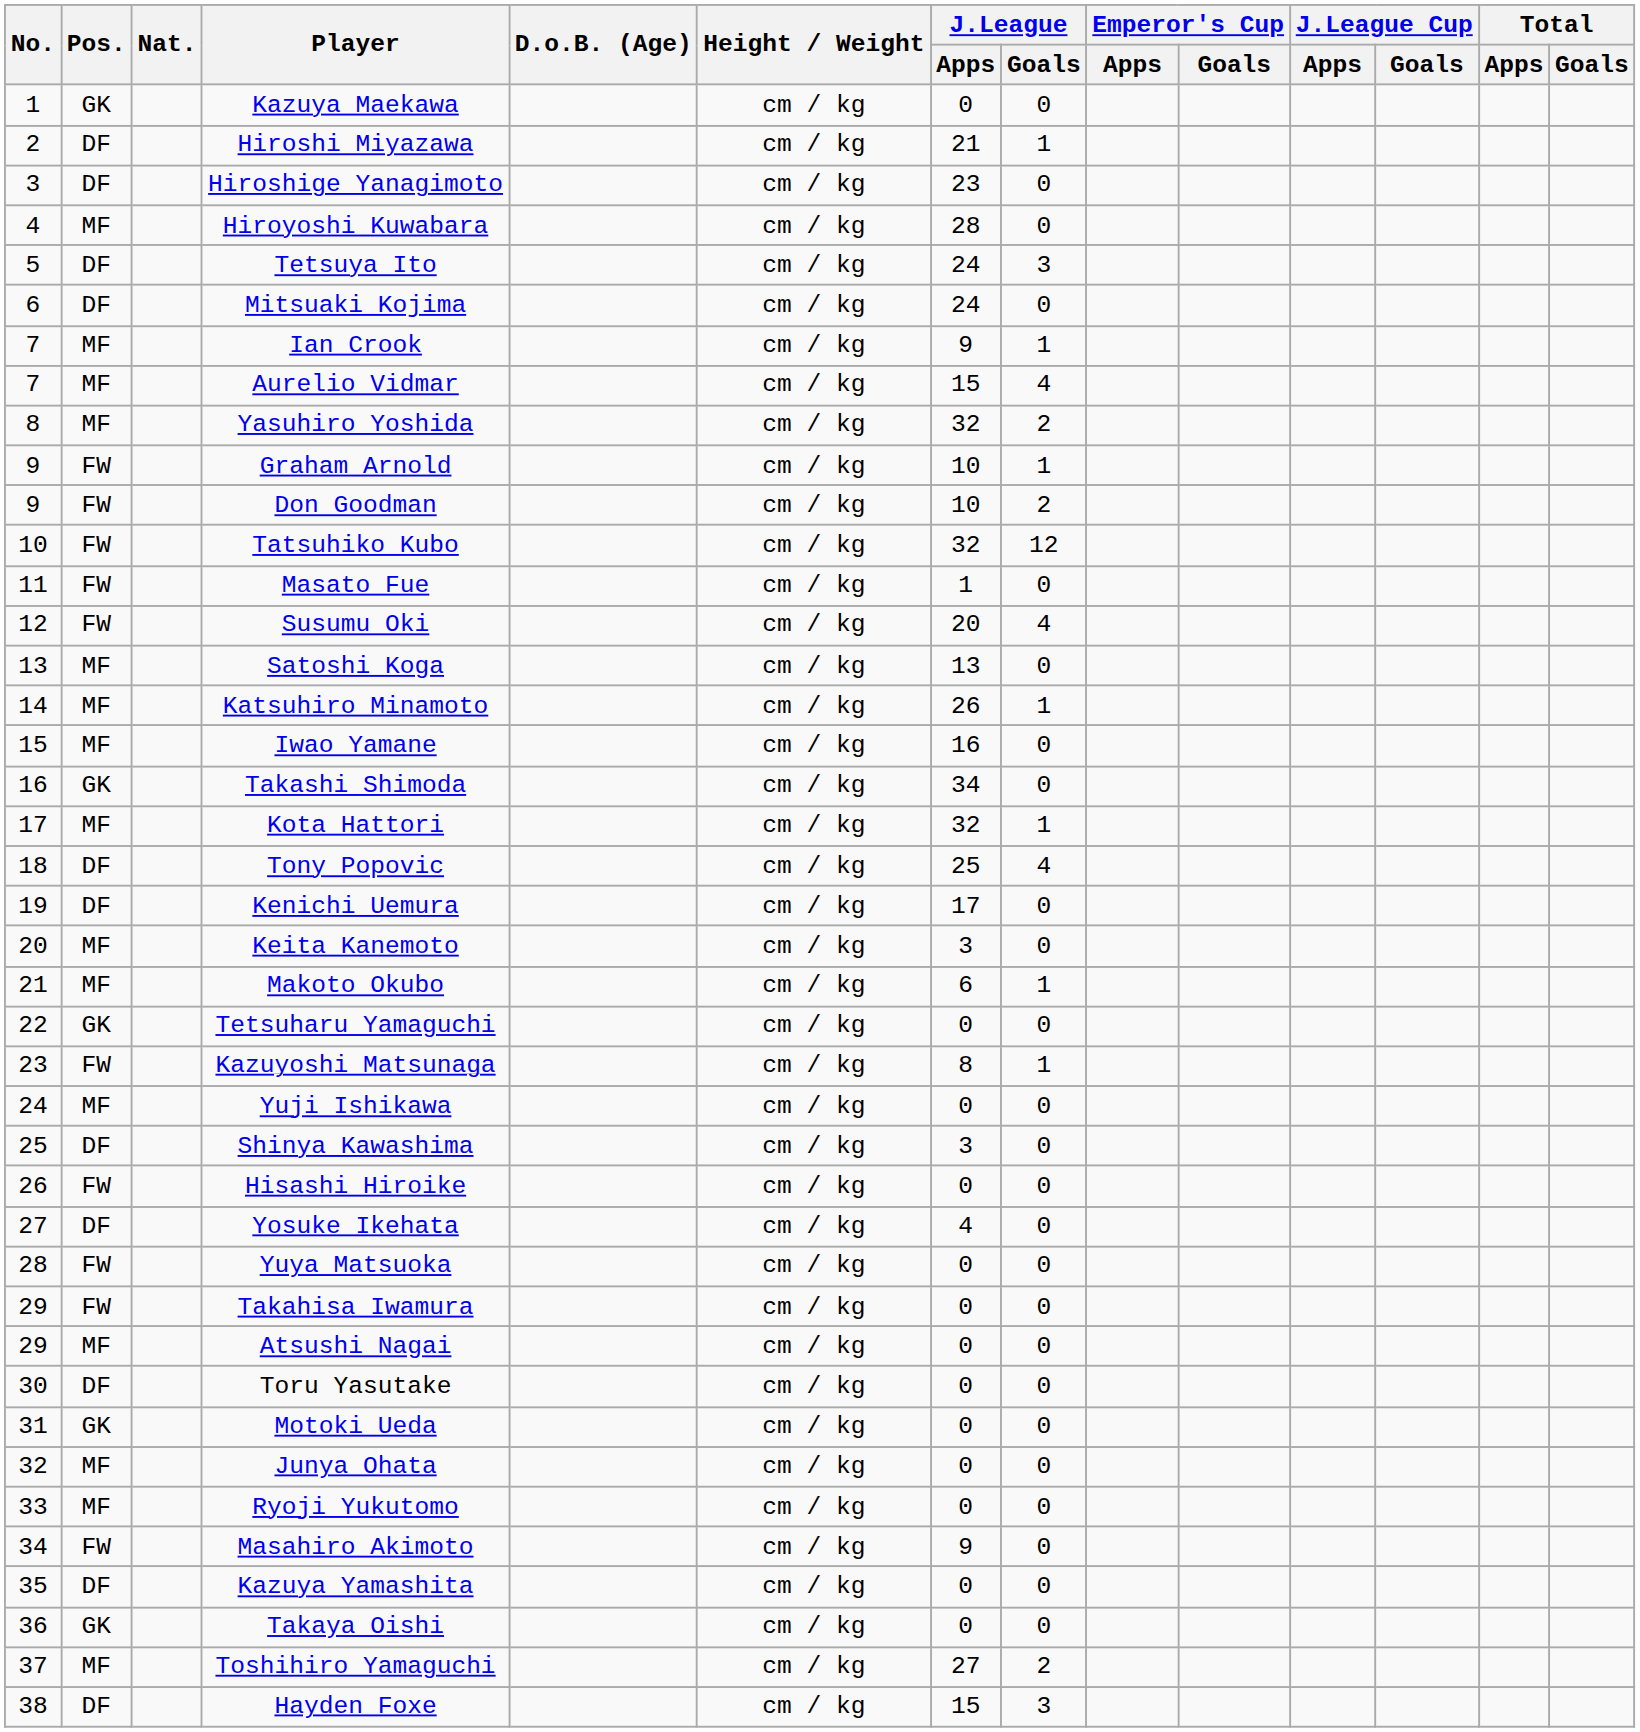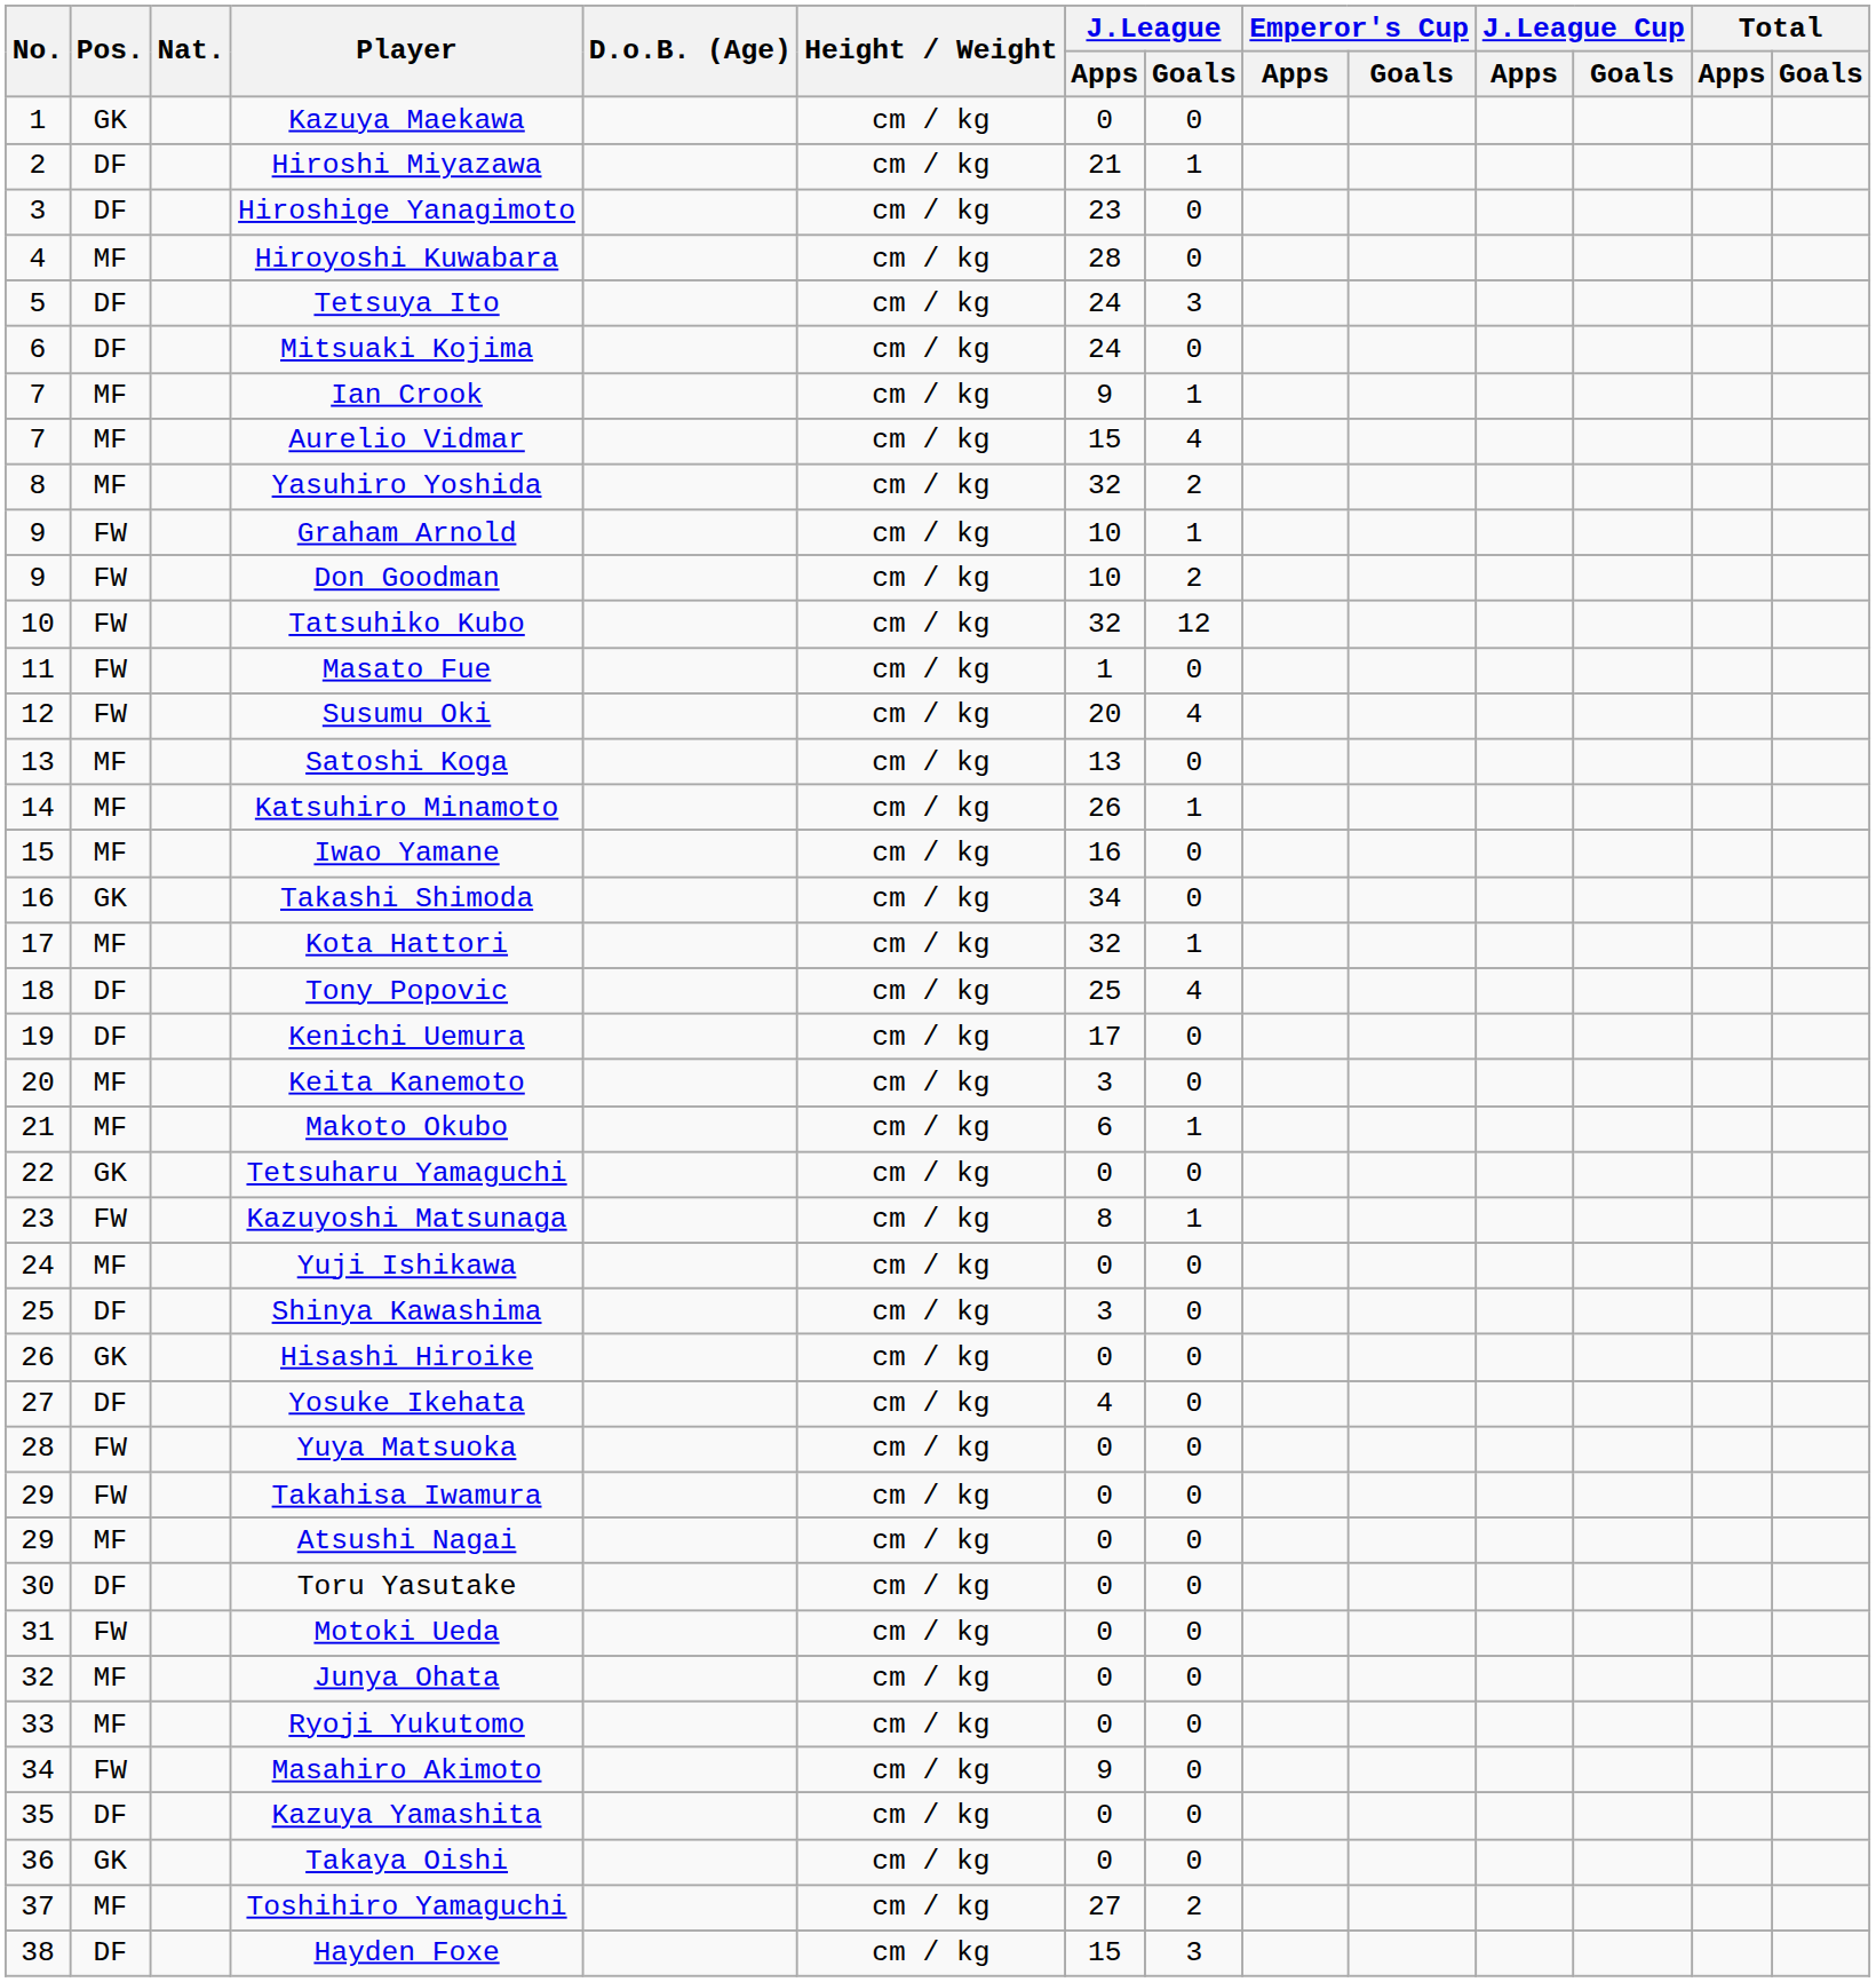 <table class="wikitable" style="text-align:center;">
 <tr>
 <th rowspan="2">No.</th>
 <th rowspan="2">Pos.</th>
 <th rowspan="2">Nat.</th>
 <th rowspan="2">Player</th>
 <th rowspan="2">D.o.B. (Age)</th>
 <th rowspan="2">Height / Weight</th>
 <th colspan="2"><a href='#'>J.League</a></th>
 <th colspan="2"><a href='#'>Emperor's Cup</a></th>
 <th colspan="2"><a href='#'>J.League Cup</a></th>
 <th colspan="2">Total</th>
 </tr>
 <tr>
 <th>Apps</th>
 <th>Goals</th>
 <th>Apps</th>
 <th>Goals</th>
 <th>Apps</th>
 <th>Goals</th>
 <th>Apps</th>
 <th>Goals</th>
 </tr>
 <tr>
 <td>1</td>
 <td>GK</td>
 <td></td>
 <td><a href='#'>Kazuya Maekawa</a></td>
 <td></td>
 <td>cm / kg</td>
 <td>0</td>
 <td>0</td>
 <td></td>
 <td></td>
 <td></td>
 <td></td>
 <td></td>
 <td></td>
 </tr>
 <tr>
 <td>2</td>
 <td>DF</td>
 <td></td>
 <td><a href='#'>Hiroshi Miyazawa</a></td>
 <td></td>
 <td>cm / kg</td>
 <td>21</td>
 <td>1</td>
 <td></td>
 <td></td>
 <td></td>
 <td></td>
 <td></td>
 <td></td>
 </tr>
 <tr>
 <td>3</td>
 <td>DF</td>
 <td></td>
 <td><a href='#'>Hiroshige Yanagimoto</a></td>
 <td></td>
 <td>cm / kg</td>
 <td>23</td>
 <td>0</td>
 <td></td>
 <td></td>
 <td></td>
 <td></td>
 <td></td>
 <td></td>
 </tr>
 <tr>
 <td>4</td>
 <td>MF</td>
 <td></td>
 <td><a href='#'>Hiroyoshi Kuwabara</a></td>
 <td></td>
 <td>cm / kg</td>
 <td>28</td>
 <td>0</td>
 <td></td>
 <td></td>
 <td></td>
 <td></td>
 <td></td>
 <td></td>
 </tr>
 <tr>
 <td>5</td>
 <td>DF</td>
 <td></td>
 <td><a href='#'>Tetsuya Ito</a></td>
 <td></td>
 <td>cm / kg</td>
 <td>24</td>
 <td>3</td>
 <td></td>
 <td></td>
 <td></td>
 <td></td>
 <td></td>
 <td></td>
 </tr>
 <tr>
 <td>6</td>
 <td>DF</td>
 <td></td>
 <td><a href='#'>Mitsuaki Kojima</a></td>
 <td></td>
 <td>cm / kg</td>
 <td>24</td>
 <td>0</td>
 <td></td>
 <td></td>
 <td></td>
 <td></td>
 <td></td>
 <td></td>
 </tr>
 <tr>
 <td>7</td>
 <td>MF</td>
 <td></td>
 <td><a href='#'>Ian Crook</a></td>
 <td></td>
 <td>cm / kg</td>
 <td>9</td>
 <td>1</td>
 <td></td>
 <td></td>
 <td></td>
 <td></td>
 <td></td>
 <td></td>
 </tr>
 <tr>
 <td>7</td>
 <td>MF</td>
 <td></td>
 <td><a href='#'>Aurelio Vidmar</a></td>
 <td></td>
 <td>cm / kg</td>
 <td>15</td>
 <td>4</td>
 <td></td>
 <td></td>
 <td></td>
 <td></td>
 <td></td>
 <td></td>
 </tr>
 <tr>
 <td>8</td>
 <td>MF</td>
 <td></td>
 <td><a href='#'>Yasuhiro Yoshida</a></td>
 <td></td>
 <td>cm / kg</td>
 <td>32</td>
 <td>2</td>
 <td></td>
 <td></td>
 <td></td>
 <td></td>
 <td></td>
 <td></td>
 </tr>
 <tr>
 <td>9</td>
 <td>FW</td>
 <td></td>
 <td><a href='#'>Graham Arnold</a></td>
 <td></td>
 <td>cm / kg</td>
 <td>10</td>
 <td>1</td>
 <td></td>
 <td></td>
 <td></td>
 <td></td>
 <td></td>
 <td></td>
 </tr>
 <tr>
 <td>9</td>
 <td>FW</td>
 <td></td>
 <td><a href='#'>Don Goodman</a></td>
 <td></td>
 <td>cm / kg</td>
 <td>10</td>
 <td>2</td>
 <td></td>
 <td></td>
 <td></td>
 <td></td>
 <td></td>
 <td></td>
 </tr>
 <tr>
 <td>10</td>
 <td>FW</td>
 <td></td>
 <td><a href='#'>Tatsuhiko Kubo</a></td>
 <td></td>
 <td>cm / kg</td>
 <td>32</td>
 <td>12</td>
 <td></td>
 <td></td>
 <td></td>
 <td></td>
 <td></td>
 <td></td>
 </tr>
 <tr>
 <td>11</td>
 <td>FW</td>
 <td></td>
 <td><a href='#'>Masato Fue</a></td>
 <td></td>
 <td>cm / kg</td>
 <td>1</td>
 <td>0</td>
 <td></td>
 <td></td>
 <td></td>
 <td></td>
 <td></td>
 <td></td>
 </tr>
 <tr>
 <td>12</td>
 <td>FW</td>
 <td></td>
 <td><a href='#'>Susumu Oki</a></td>
 <td></td>
 <td>cm / kg</td>
 <td>20</td>
 <td>4</td>
 <td></td>
 <td></td>
 <td></td>
 <td></td>
 <td></td>
 <td></td>
 </tr>
 <tr>
 <td>13</td>
 <td>MF</td>
 <td></td>
 <td><a href='#'>Satoshi Koga</a></td>
 <td></td>
 <td>cm / kg</td>
 <td>13</td>
 <td>0</td>
 <td></td>
 <td></td>
 <td></td>
 <td></td>
 <td></td>
 <td></td>
 </tr>
 <tr>
 <td>14</td>
 <td>MF</td>
 <td></td>
 <td><a href='#'>Katsuhiro Minamoto</a></td>
 <td></td>
 <td>cm / kg</td>
 <td>26</td>
 <td>1</td>
 <td></td>
 <td></td>
 <td></td>
 <td></td>
 <td></td>
 <td></td>
 </tr>
 <tr>
 <td>15</td>
 <td>MF</td>
 <td></td>
 <td><a href='#'>Iwao Yamane</a></td>
 <td></td>
 <td>cm / kg</td>
 <td>16</td>
 <td>0</td>
 <td></td>
 <td></td>
 <td></td>
 <td></td>
 <td></td>
 <td></td>
 </tr>
 <tr>
 <td>16</td>
 <td>GK</td>
 <td></td>
 <td><a href='#'>Takashi Shimoda</a></td>
 <td></td>
 <td>cm / kg</td>
 <td>34</td>
 <td>0</td>
 <td></td>
 <td></td>
 <td></td>
 <td></td>
 <td></td>
 <td></td>
 </tr>
 <tr>
 <td>17</td>
 <td>MF</td>
 <td></td>
 <td><a href='#'>Kota Hattori</a></td>
 <td></td>
 <td>cm / kg</td>
 <td>32</td>
 <td>1</td>
 <td></td>
 <td></td>
 <td></td>
 <td></td>
 <td></td>
 <td></td>
 </tr>
 <tr>
 <td>18</td>
 <td>DF</td>
 <td></td>
 <td><a href='#'>Tony Popovic</a></td>
 <td></td>
 <td>cm / kg</td>
 <td>25</td>
 <td>4</td>
 <td></td>
 <td></td>
 <td></td>
 <td></td>
 <td></td>
 <td></td>
 </tr>
 <tr>
 <td>19</td>
 <td>DF</td>
 <td></td>
 <td><a href='#'>Kenichi Uemura</a></td>
 <td></td>
 <td>cm / kg</td>
 <td>17</td>
 <td>0</td>
 <td></td>
 <td></td>
 <td></td>
 <td></td>
 <td></td>
 <td></td>
 </tr>
 <tr>
 <td>20</td>
 <td>MF</td>
 <td></td>
 <td><a href='#'>Keita Kanemoto</a></td>
 <td></td>
 <td>cm / kg</td>
 <td>3</td>
 <td>0</td>
 <td></td>
 <td></td>
 <td></td>
 <td></td>
 <td></td>
 <td></td>
 </tr>
 <tr>
 <td>21</td>
 <td>MF</td>
 <td></td>
 <td><a href='#'>Makoto Okubo</a></td>
 <td></td>
 <td>cm / kg</td>
 <td>6</td>
 <td>1</td>
 <td></td>
 <td></td>
 <td></td>
 <td></td>
 <td></td>
 <td></td>
 </tr>
 <tr>
 <td>22</td>
 <td>GK</td>
 <td></td>
 <td><a href='#'>Tetsuharu Yamaguchi</a></td>
 <td></td>
 <td>cm / kg</td>
 <td>0</td>
 <td>0</td>
 <td></td>
 <td></td>
 <td></td>
 <td></td>
 <td></td>
 <td></td>
 </tr>
 <tr>
 <td>23</td>
 <td>FW</td>
 <td></td>
 <td><a href='#'>Kazuyoshi Matsunaga</a></td>
 <td></td>
 <td>cm / kg</td>
 <td>8</td>
 <td>1</td>
 <td></td>
 <td></td>
 <td></td>
 <td></td>
 <td></td>
 <td></td>
 </tr>
 <tr>
 <td>24</td>
 <td>MF</td>
 <td></td>
 <td><a href='#'>Yuji Ishikawa</a></td>
 <td></td>
 <td>cm / kg</td>
 <td>0</td>
 <td>0</td>
 <td></td>
 <td></td>
 <td></td>
 <td></td>
 <td></td>
 <td></td>
 </tr>
 <tr>
 <td>25</td>
 <td>DF</td>
 <td></td>
 <td><a href='#'>Shinya Kawashima</a></td>
 <td></td>
 <td>cm / kg</td>
 <td>3</td>
 <td>0</td>
 <td></td>
 <td></td>
 <td></td>
 <td></td>
 <td></td>
 <td></td>
 </tr>
 <tr>
 <td>26</td>
-<td>FW</td>
+<td>GK</td>
 <td></td>
 <td><a href='#'>Hisashi Hiroike</a></td>
 <td></td>
 <td>cm / kg</td>
 <td>0</td>
 <td>0</td>
 <td></td>
 <td></td>
 <td></td>
 <td></td>
 <td></td>
 <td></td>
 </tr>
 <tr>
 <td>27</td>
 <td>DF</td>
 <td></td>
 <td><a href='#'>Yosuke Ikehata</a></td>
 <td></td>
 <td>cm / kg</td>
 <td>4</td>
 <td>0</td>
 <td></td>
 <td></td>
 <td></td>
 <td></td>
 <td></td>
 <td></td>
 </tr>
 <tr>
 <td>28</td>
 <td>FW</td>
 <td></td>
 <td><a href='#'>Yuya Matsuoka</a></td>
 <td></td>
 <td>cm / kg</td>
 <td>0</td>
 <td>0</td>
 <td></td>
 <td></td>
 <td></td>
 <td></td>
 <td></td>
 <td></td>
 </tr>
 <tr>
 <td>29</td>
 <td>FW</td>
 <td></td>
 <td><a href='#'>Takahisa Iwamura</a></td>
 <td></td>
 <td>cm / kg</td>
 <td>0</td>
 <td>0</td>
 <td></td>
 <td></td>
 <td></td>
 <td></td>
 <td></td>
 <td></td>
 </tr>
 <tr>
 <td>29</td>
 <td>MF</td>
 <td></td>
 <td><a href='#'>Atsushi Nagai</a></td>
 <td></td>
 <td>cm / kg</td>
 <td>0</td>
 <td>0</td>
 <td></td>
 <td></td>
 <td></td>
 <td></td>
 <td></td>
 <td></td>
 </tr>
 <tr>
 <td>30</td>
 <td>DF</td>
 <td></td>
 <td>Toru Yasutake</td>
 <td></td>
 <td>cm / kg</td>
 <td>0</td>
 <td>0</td>
 <td></td>
 <td></td>
 <td></td>
 <td></td>
 <td></td>
 <td></td>
 </tr>
 <tr>
 <td>31</td>
-<td>GK</td>
+<td>FW</td>
 <td></td>
 <td><a href='#'>Motoki Ueda</a></td>
 <td></td>
 <td>cm / kg</td>
 <td>0</td>
 <td>0</td>
 <td></td>
 <td></td>
 <td></td>
 <td></td>
 <td></td>
 <td></td>
 </tr>
 <tr>
 <td>32</td>
 <td>MF</td>
 <td></td>
 <td><a href='#'>Junya Ohata</a></td>
 <td></td>
 <td>cm / kg</td>
 <td>0</td>
 <td>0</td>
 <td></td>
 <td></td>
 <td></td>
 <td></td>
 <td></td>
 <td></td>
 </tr>
 <tr>
 <td>33</td>
 <td>MF</td>
 <td></td>
 <td><a href='#'>Ryoji Yukutomo</a></td>
 <td></td>
 <td>cm / kg</td>
 <td>0</td>
 <td>0</td>
 <td></td>
 <td></td>
 <td></td>
 <td></td>
 <td></td>
 <td></td>
 </tr>
 <tr>
 <td>34</td>
 <td>FW</td>
 <td></td>
 <td><a href='#'>Masahiro Akimoto</a></td>
 <td></td>
 <td>cm / kg</td>
 <td>9</td>
 <td>0</td>
 <td></td>
 <td></td>
 <td></td>
 <td></td>
 <td></td>
 <td></td>
 </tr>
 <tr>
 <td>35</td>
 <td>DF</td>
 <td></td>
 <td><a href='#'>Kazuya Yamashita</a></td>
 <td></td>
 <td>cm / kg</td>
 <td>0</td>
 <td>0</td>
 <td></td>
 <td></td>
 <td></td>
 <td></td>
 <td></td>
 <td></td>
 </tr>
 <tr>
 <td>36</td>
 <td>GK</td>
 <td></td>
 <td><a href='#'>Takaya Oishi</a></td>
 <td></td>
 <td>cm / kg</td>
 <td>0</td>
 <td>0</td>
 <td></td>
 <td></td>
 <td></td>
 <td></td>
 <td></td>
 <td></td>
 </tr>
 <tr>
 <td>37</td>
 <td>MF</td>
 <td></td>
 <td><a href='#'>Toshihiro Yamaguchi</a></td>
 <td></td>
 <td>cm / kg</td>
 <td>27</td>
 <td>2</td>
 <td></td>
 <td></td>
 <td></td>
 <td></td>
 <td></td>
 <td></td>
 </tr>
 <tr>
 <td>38</td>
 <td>DF</td>
 <td></td>
 <td><a href='#'>Hayden Foxe</a></td>
 <td></td>
 <td>cm / kg</td>
 <td>15</td>
 <td>3</td>
 <td></td>
 <td></td>
 <td></td>
 <td></td>
 <td></td>
 <td></td>
 </tr>
 </table>
